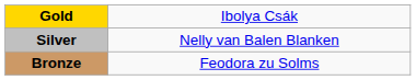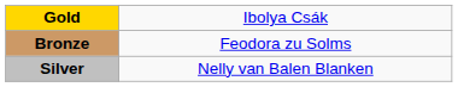 <table class="wikitable" style="text-align:center; " width="35%">
 <tr>
 <td bgcolor="gold"><strong>Gold</strong></td>
 <td><a href='#'>Ibolya Csák</a><br>  <small><em></em></small></td>
 </tr>
 <tr>
+<td bgcolor="CC9966"><strong>Bronze</strong></td>
+<td><a href='#'>Feodora zu Solms</a><br>  <small><em></em></small></td>
+</tr>
+<tr>
 <td bgcolor="silver"><strong>Silver</strong></td>
 <td><a href='#'>Nelly van Balen Blanken</a><br>  <small><em></em></small></td>
 </tr>
-<tr>
-<td bgcolor="CC9966"><strong>Bronze</strong></td>
-<td><a href='#'>Feodora zu Solms</a><br>  <small><em></em></small></td>
-</tr>
 </table>
